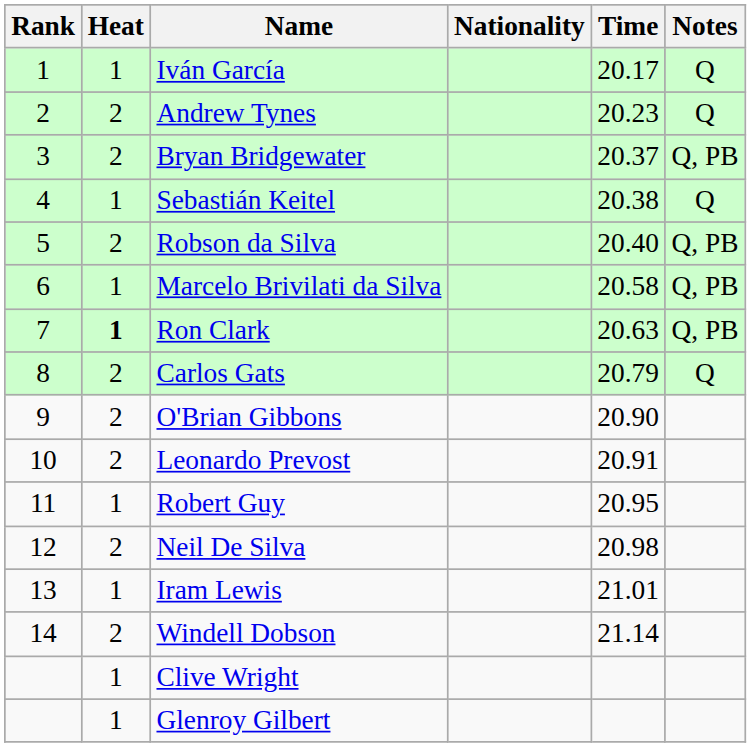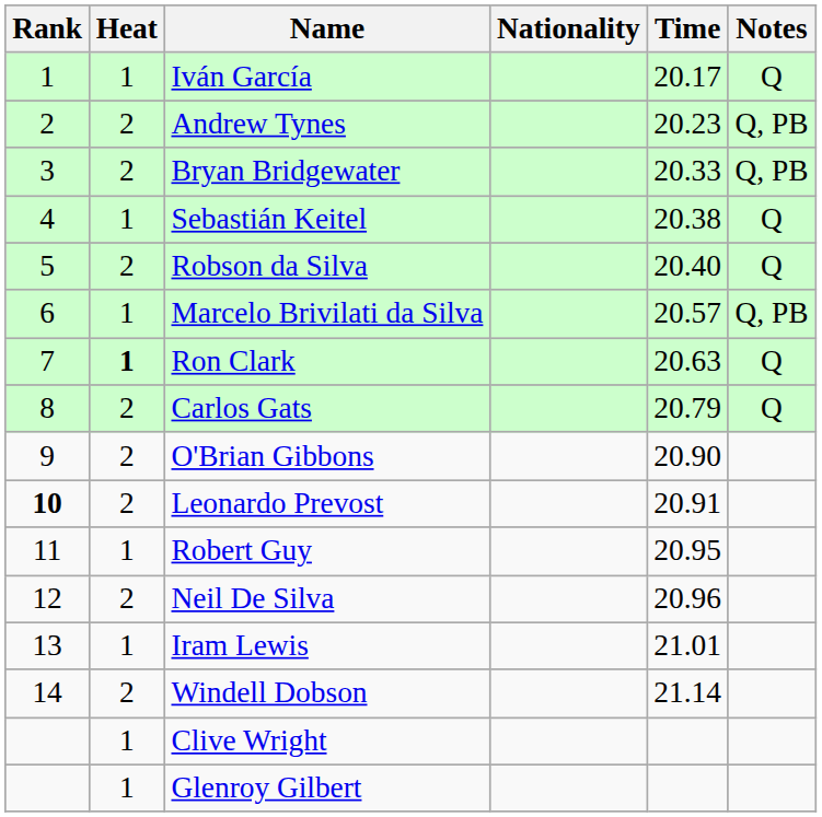 <table class="wikitable sortable" style="text-align:center">
 <tr>
 <th>Rank</th>
 <th>Heat</th>
 <th>Name</th>
 <th>Nationality</th>
 <th>Time</th>
 <th>Notes</th>
 </tr>
 <tr bgcolor=ccffcc>
 <td>1</td>
 <td>1</td>
 <td align=left><a href='#'>Iván García</a></td>
 <td align=left></td>
 <td>20.17</td>
 <td>Q</td>
 </tr>
 <tr bgcolor=ccffcc>
 <td>2</td>
 <td>2</td>
 <td align=left><a href='#'>Andrew Tynes</a></td>
 <td align=left></td>
 <td>20.23</td>
-<td>Q</td>
+<td>Q, PB</td>
 </tr>
 <tr bgcolor=ccffcc>
 <td>3</td>
 <td>2</td>
 <td align=left><a href='#'>Bryan Bridgewater</a></td>
 <td align=left></td>
-<td>20.37</td>
+<td>20.33</td>
 <td>Q, PB</td>
 </tr>
 <tr bgcolor=ccffcc>
 <td>4</td>
 <td>1</td>
 <td align=left><a href='#'>Sebastián Keitel</a></td>
 <td align=left></td>
 <td>20.38</td>
 <td>Q</td>
 </tr>
 <tr bgcolor=ccffcc>
 <td>5</td>
 <td>2</td>
 <td align=left><a href='#'>Robson da Silva</a></td>
 <td align=left></td>
 <td>20.40</td>
-<td>Q, PB</td>
+<td>Q</td>
 </tr>
 <tr bgcolor=ccffcc>
 <td>6</td>
 <td>1</td>
 <td align=left><a href='#'>Marcelo Brivilati da Silva</a></td>
 <td align=left></td>
-<td>20.58</td>
+<td>20.57</td>
 <td>Q, PB</td>
 </tr>
 <tr bgcolor=ccffcc>
 <td>7</td>
 <td><strong>1</strong></td>
 <td align=left><a href='#'>Ron Clark</a></td>
 <td align=left></td>
 <td>20.63</td>
-<td>Q, PB</td>
+<td>Q</td>
 </tr>
 <tr bgcolor=ccffcc>
 <td>8</td>
 <td>2</td>
 <td align=left><a href='#'>Carlos Gats</a></td>
 <td align=left></td>
 <td>20.79</td>
 <td>Q</td>
 </tr>
 <tr>
 <td>9</td>
 <td>2</td>
 <td align=left><a href='#'>O'Brian Gibbons</a></td>
 <td align=left></td>
 <td>20.90</td>
 <td></td>
 </tr>
 <tr>
-<td>10</td>
+<td><strong>10</strong></td>
 <td>2</td>
 <td align=left><a href='#'>Leonardo Prevost</a></td>
 <td align=left></td>
 <td>20.91</td>
 <td></td>
 </tr>
 <tr>
 <td>11</td>
 <td>1</td>
 <td align=left><a href='#'>Robert Guy</a></td>
 <td align=left></td>
 <td>20.95</td>
 <td></td>
 </tr>
 <tr>
 <td>12</td>
 <td>2</td>
 <td align=left><a href='#'>Neil De Silva</a></td>
 <td align=left></td>
-<td>20.98</td>
+<td>20.96</td>
 <td></td>
 </tr>
 <tr>
 <td>13</td>
 <td>1</td>
 <td align=left><a href='#'>Iram Lewis</a></td>
 <td align=left></td>
 <td>21.01</td>
 <td></td>
 </tr>
 <tr>
 <td>14</td>
 <td>2</td>
 <td align=left><a href='#'>Windell Dobson</a></td>
 <td align=left></td>
 <td>21.14</td>
 <td></td>
 </tr>
 <tr>
 <td></td>
 <td>1</td>
 <td align=left><a href='#'>Clive Wright</a></td>
 <td align=left></td>
 <td></td>
 <td></td>
 </tr>
 <tr>
 <td></td>
 <td>1</td>
 <td align=left><a href='#'>Glenroy Gilbert</a></td>
 <td align=left></td>
 <td></td>
 <td></td>
 </tr>
 </table>
